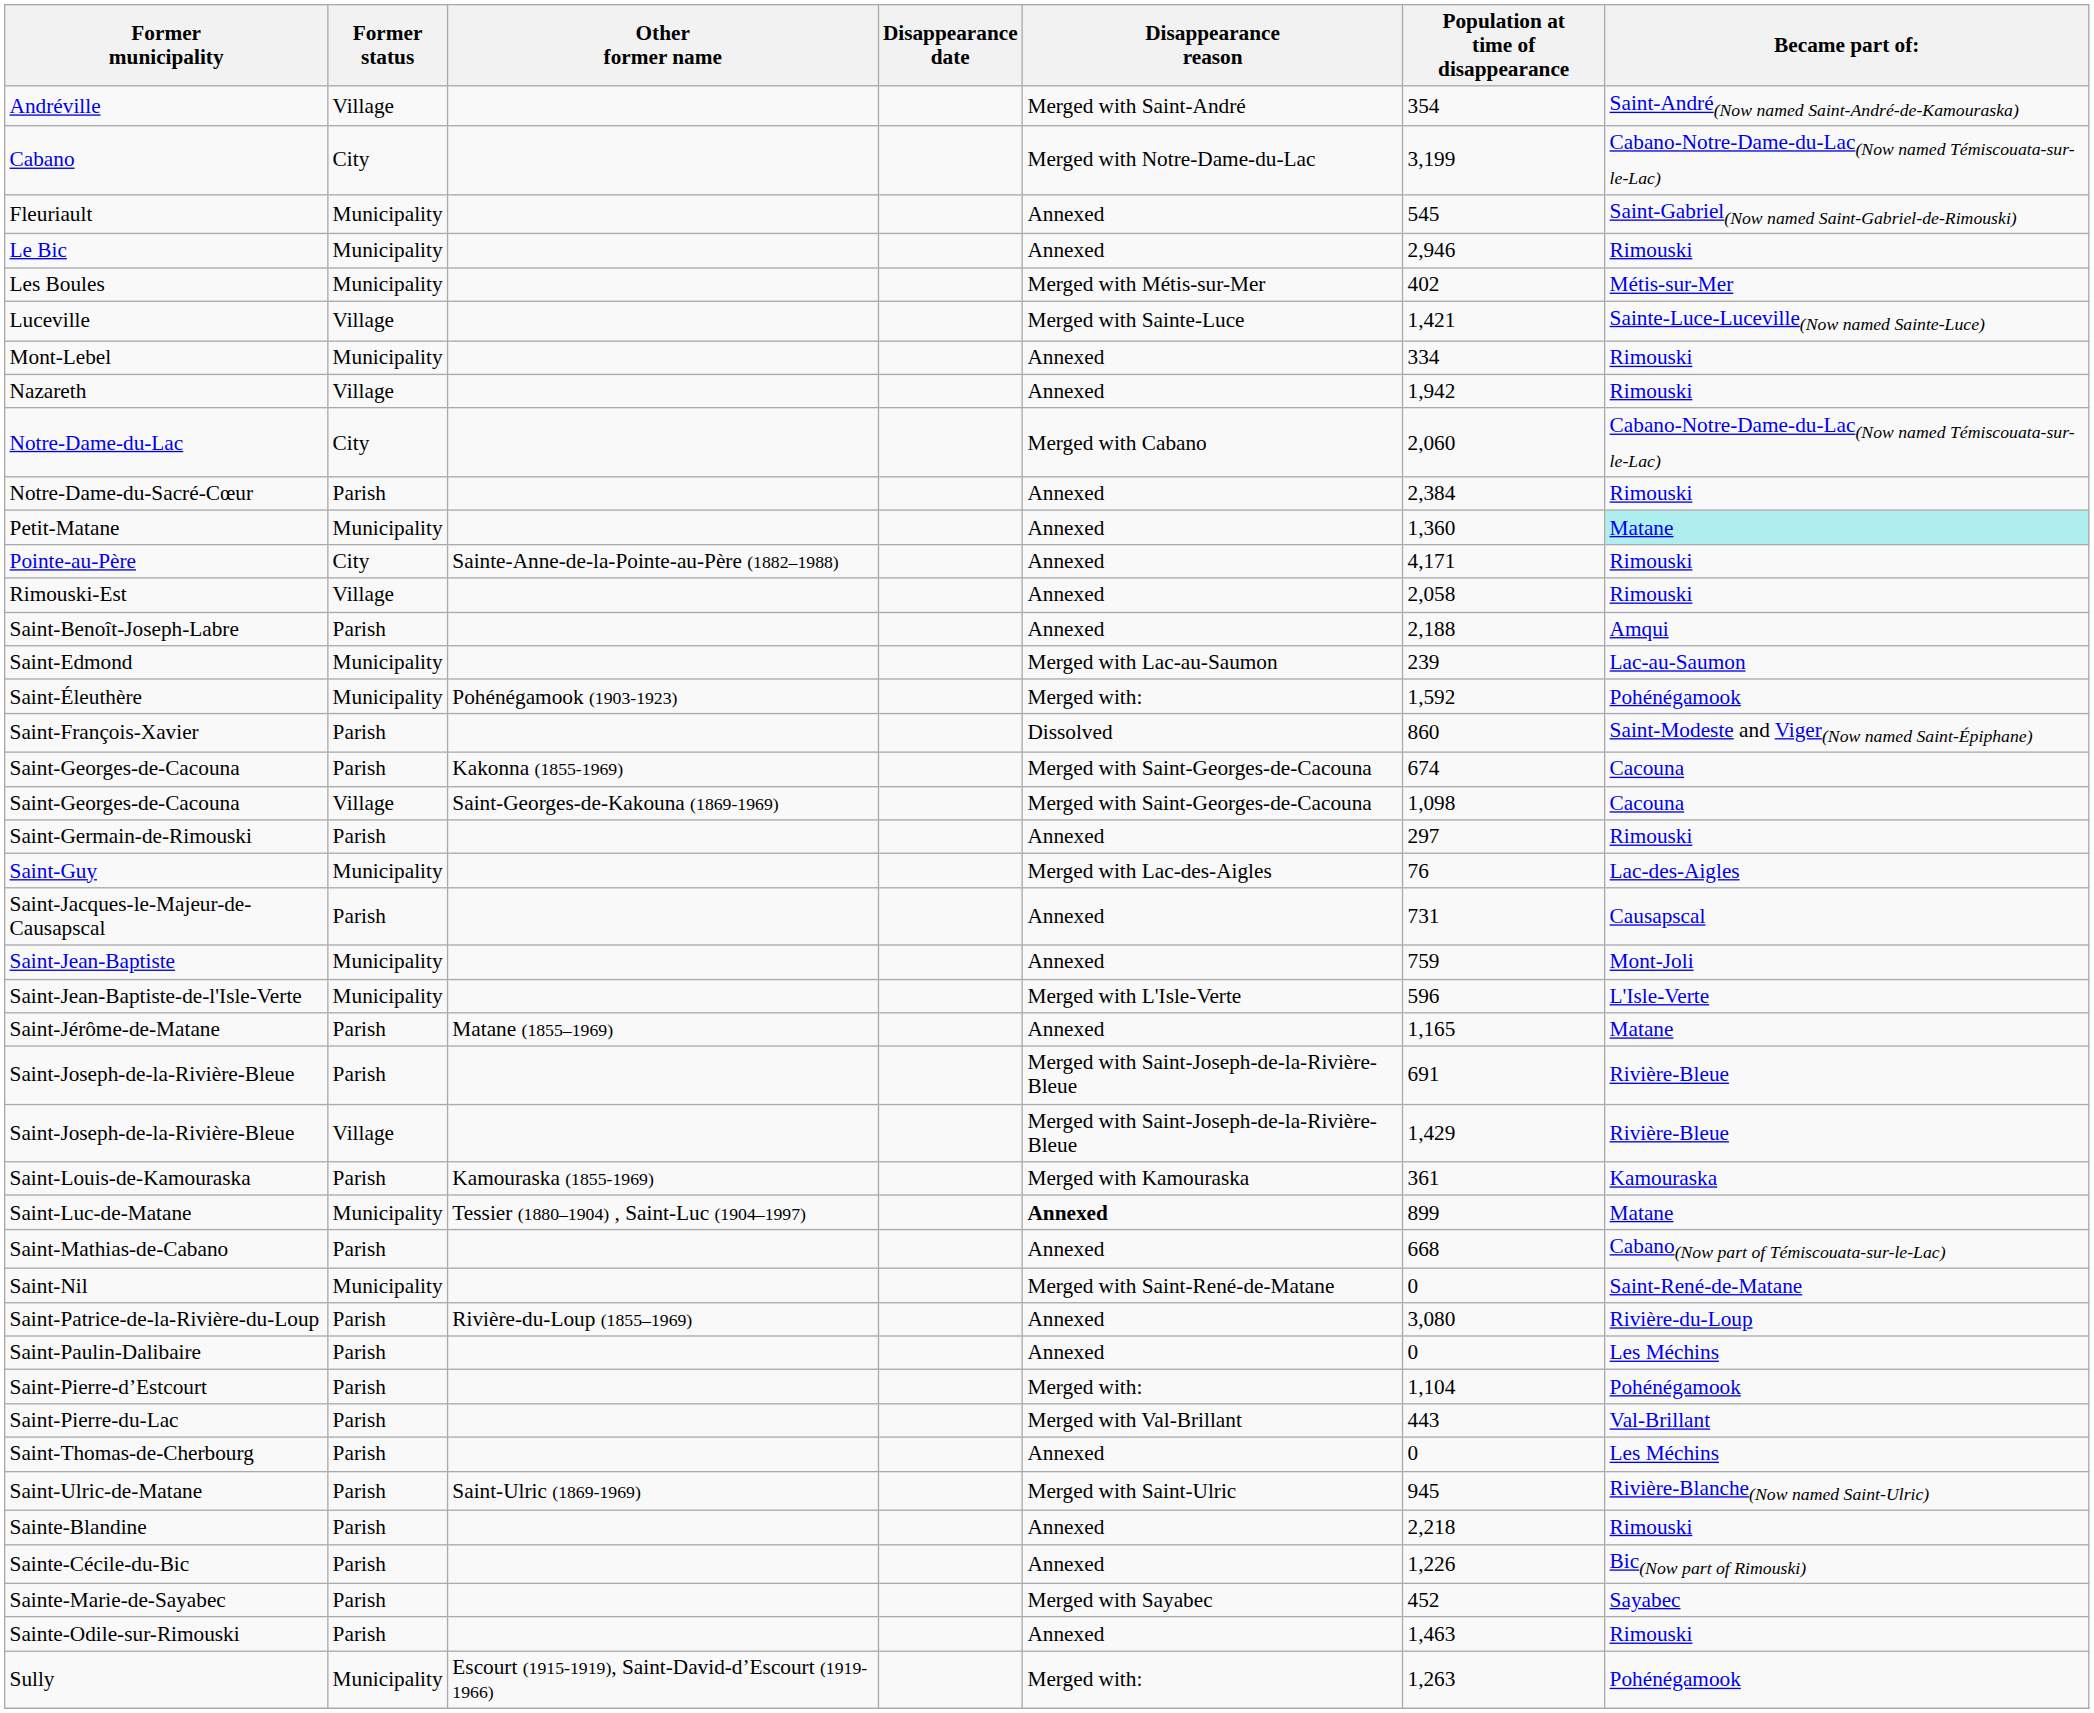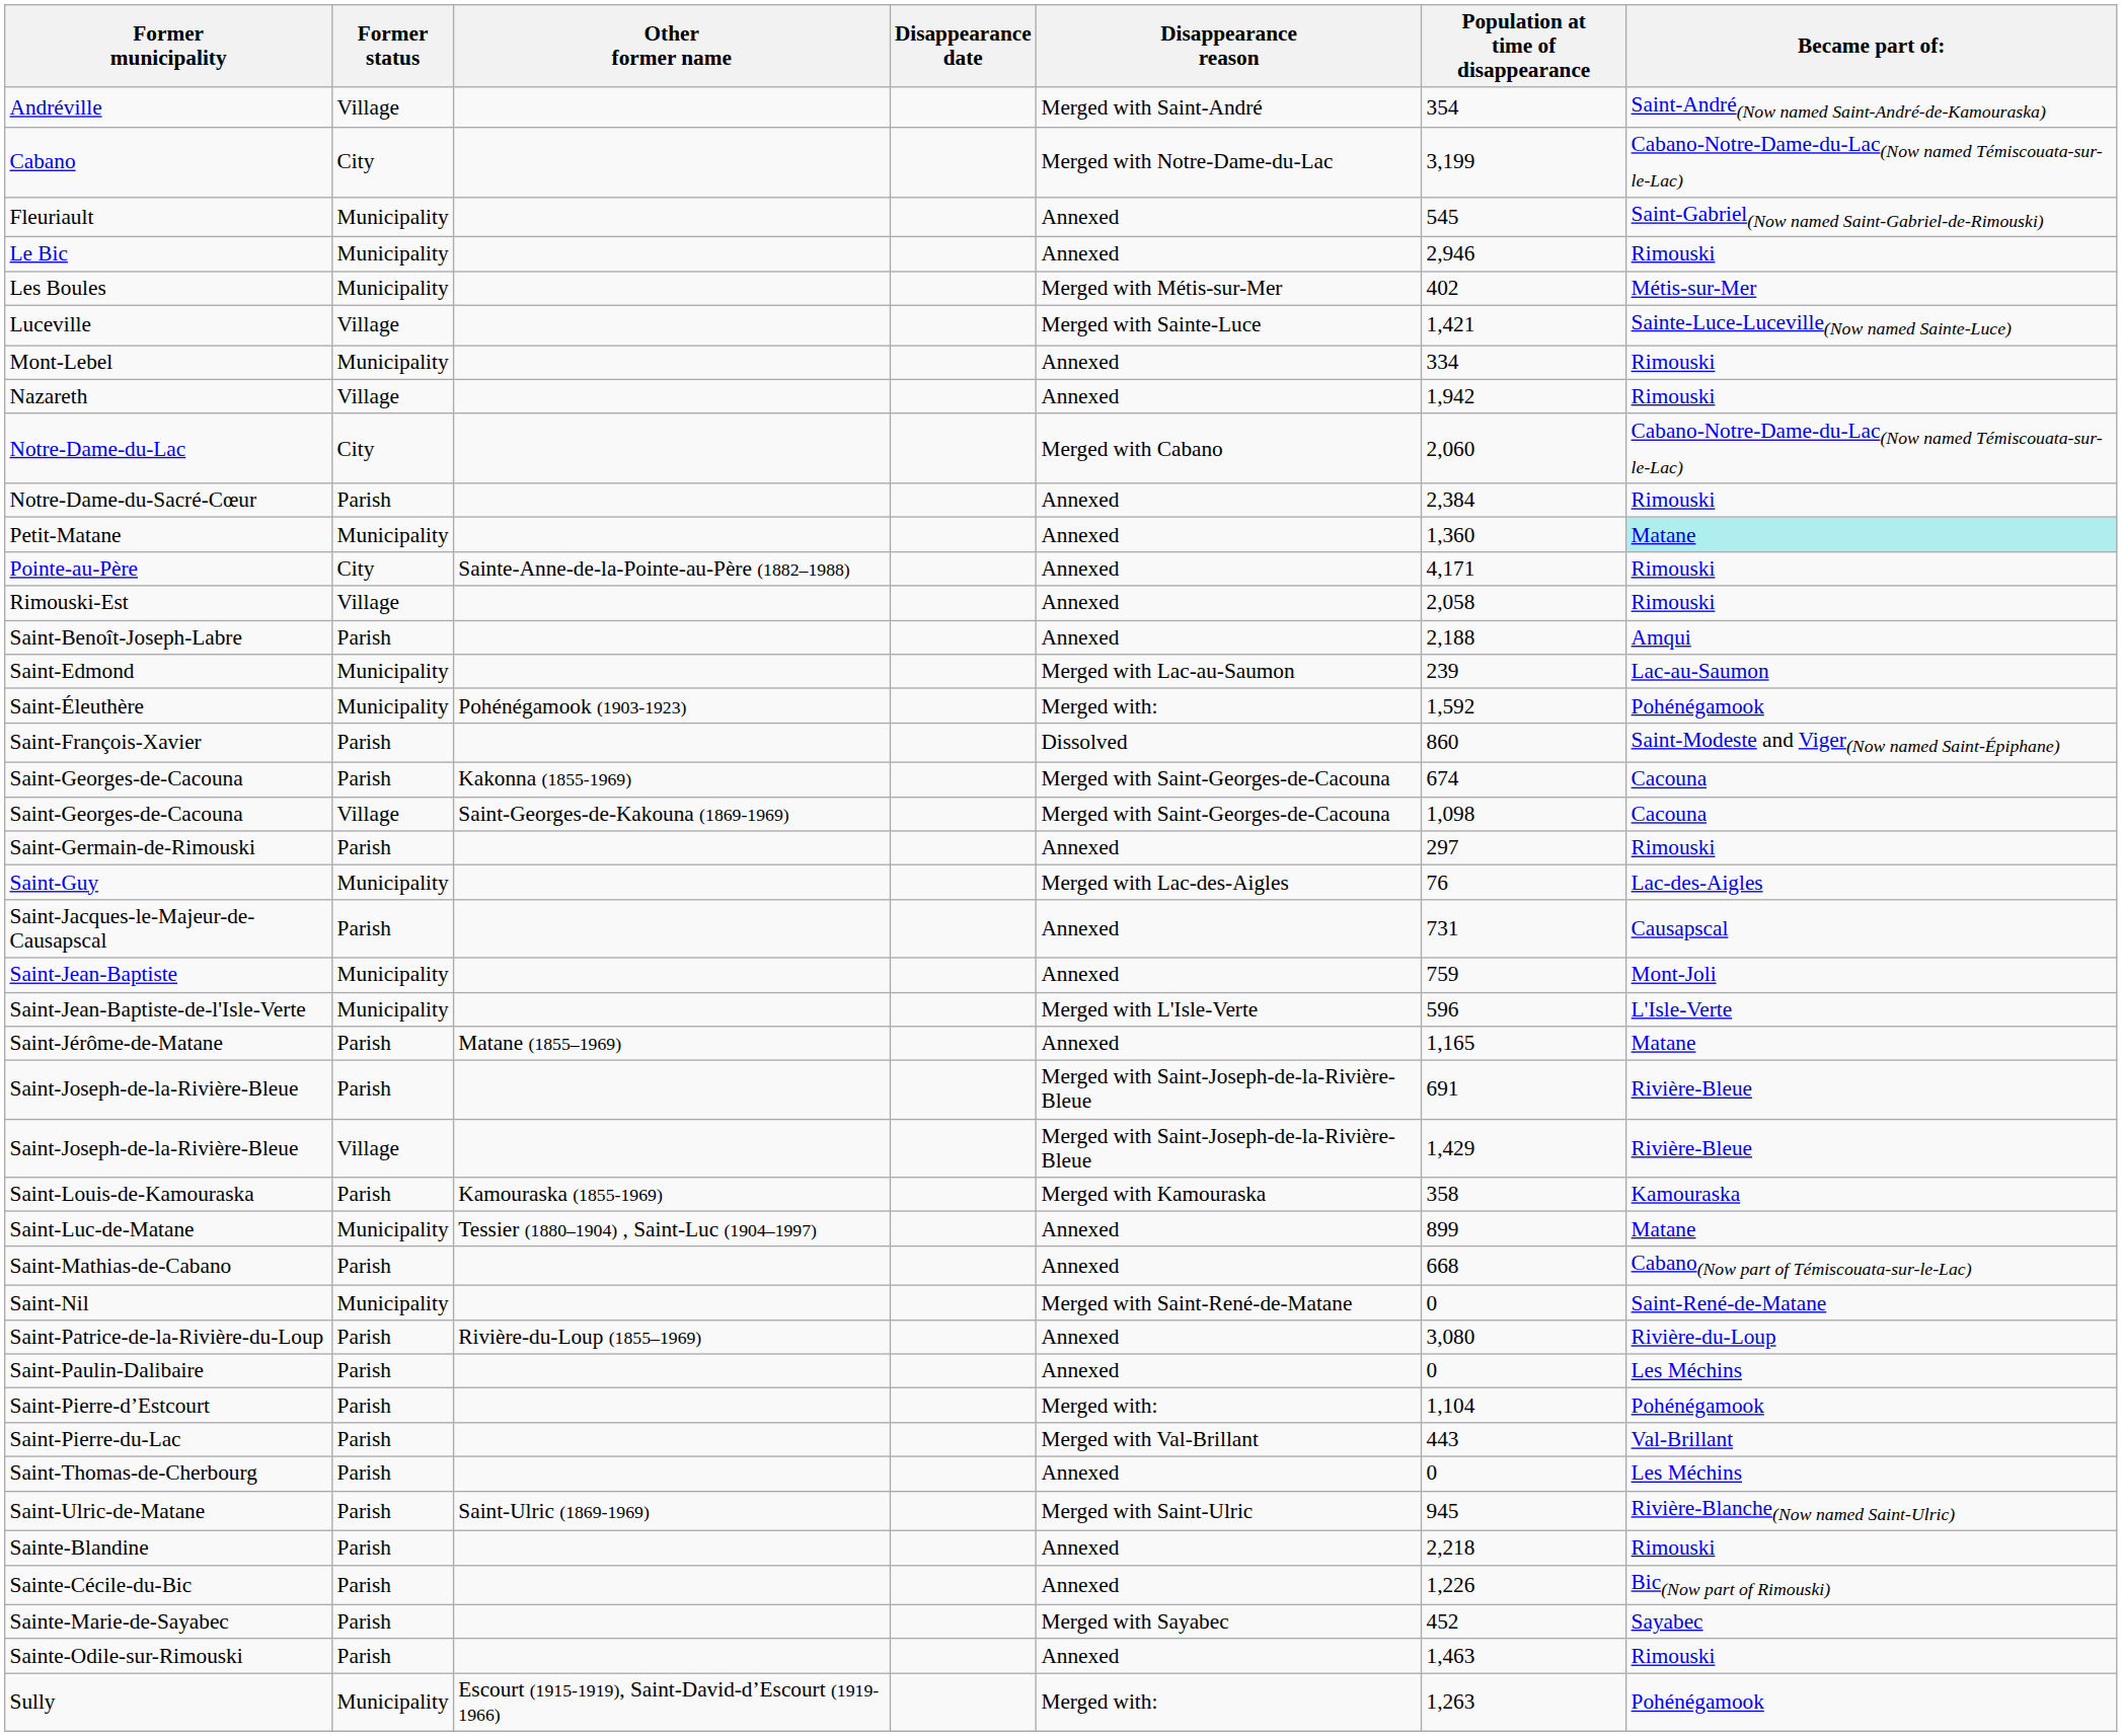 <table class="wikitable sortable">
 <tr>
 <th>Former<br>municipality</th>
 <th>Former<br>status</th>
 <th>Other<br>former name</th>
 <th>Disappearance<br>date</th>
 <th>Disappearance<br>reason</th>
 <th>Population at<br>time of disappearance</th>
 <th>Became part of:</th>
 </tr>
 <tr ->
 <td><a href='#'>Andréville</a></td>
 <td>Village</td>
 <td> </td>
 <td></td>
 <td>Merged with Saint-André</td>
 <td>354</td>
 <td><a href='#'>Saint-André</a><sub><em>(Now named Saint-André-de-Kamouraska)</em></sub></td>
 </tr>
 <tr ->
 <td><a href='#'>Cabano</a></td>
 <td>City</td>
 <td> </td>
 <td></td>
 <td>Merged with Notre-Dame-du-Lac</td>
 <td>3,199</td>
 <td><a href='#'>Cabano-Notre-Dame-du-Lac</a><sub><em>(Now named Témiscouata-sur-le-Lac)</em></sub></td>
 </tr>
 <tr ->
 <td>Fleuriault</td>
 <td>Municipality</td>
 <td> </td>
 <td></td>
 <td>Annexed</td>
 <td>545</td>
 <td><a href='#'>Saint-Gabriel</a><sub><em>(Now named Saint-Gabriel-de-Rimouski)</em></sub></td>
 </tr>
 <tr ->
 <td><a href='#'>Le Bic</a></td>
 <td>Municipality</td>
 <td> </td>
 <td></td>
 <td>Annexed</td>
 <td>2,946</td>
 <td><a href='#'>Rimouski</a></td>
 </tr>
 <tr ->
 <td>Les Boules</td>
 <td>Municipality</td>
 <td> </td>
 <td></td>
 <td>Merged with Métis-sur-Mer</td>
 <td>402</td>
 <td><a href='#'>Métis-sur-Mer</a></td>
 </tr>
 <tr ->
 <td>Luceville</td>
 <td>Village</td>
 <td> </td>
 <td></td>
 <td>Merged with Sainte-Luce</td>
 <td>1,421</td>
 <td><a href='#'>Sainte-Luce-Luceville</a><sub><em>(Now named Sainte-Luce)</em></sub></td>
 </tr>
 <tr ->
 <td>Mont-Lebel</td>
 <td>Municipality</td>
 <td> </td>
 <td></td>
 <td>Annexed</td>
 <td>334</td>
 <td><a href='#'>Rimouski</a></td>
 </tr>
 <tr ->
 <td>Nazareth</td>
 <td>Village</td>
 <td> </td>
 <td></td>
 <td>Annexed</td>
 <td>1,942</td>
 <td><a href='#'>Rimouski</a></td>
 </tr>
 <tr ->
 <td><a href='#'>Notre-Dame-du-Lac</a></td>
 <td>City</td>
 <td> </td>
 <td></td>
 <td>Merged with Cabano</td>
 <td>2,060</td>
 <td><a href='#'>Cabano-Notre-Dame-du-Lac</a><sub><em>(Now named Témiscouata-sur-le-Lac)</em></sub></td>
 </tr>
 <tr ->
 <td>Notre-Dame-du-Sacré-Cœur</td>
 <td>Parish</td>
 <td> </td>
 <td></td>
 <td>Annexed</td>
 <td>2,384</td>
 <td><a href='#'>Rimouski</a></td>
 </tr>
 <tr ->
 <td>Petit-Matane</td>
 <td>Municipality</td>
 <td> </td>
 <td></td>
 <td>Annexed</td>
 <td>1,360</td>
 <td style="background: paleturquoise;"><a href='#'>Matane</a></td>
 </tr>
 <tr ->
 <td><a href='#'>Pointe-au-Père</a></td>
 <td>City</td>
 <td>Sainte-Anne-de-la-Pointe-au-Père <small>(1882–1988)</small></td>
 <td></td>
 <td>Annexed</td>
 <td>4,171</td>
 <td><a href='#'>Rimouski</a></td>
 </tr>
 <tr ->
 <td>Rimouski-Est</td>
 <td>Village</td>
 <td> </td>
 <td></td>
 <td>Annexed</td>
 <td>2,058</td>
 <td><a href='#'>Rimouski</a></td>
 </tr>
 <tr ->
 <td>Saint-Benoît-Joseph-Labre</td>
 <td>Parish</td>
 <td> </td>
 <td></td>
 <td>Annexed</td>
 <td>2,188</td>
 <td><a href='#'>Amqui</a></td>
 </tr>
 <tr ->
 <td>Saint-Edmond</td>
 <td>Municipality</td>
 <td> </td>
 <td></td>
 <td>Merged with Lac-au-Saumon</td>
 <td>239</td>
 <td><a href='#'>Lac-au-Saumon</a></td>
 </tr>
 <tr ->
 <td>Saint-Éleuthère</td>
 <td>Municipality</td>
 <td>Pohénégamook <small>(1903-1923)</small></td>
 <td></td>
 <td>Merged with: <br></td>
 <td>1,592</td>
 <td><a href='#'>Pohénégamook</a></td>
 </tr>
 <tr ->
 <td>Saint-François-Xavier</td>
 <td>Parish</td>
 <td> </td>
 <td></td>
 <td>Dissolved</td>
 <td>860</td>
 <td><a href='#'>Saint-Modeste</a> and <a href='#'>Viger</a><sub><em>(Now named Saint-Épiphane)</em></sub></td>
 </tr>
 <tr ->
 <td>Saint-Georges-de-Cacouna</td>
 <td>Parish</td>
 <td>Kakonna <small>(1855-1969)</small></td>
 <td></td>
 <td>Merged with Saint-Georges-de-Cacouna</td>
 <td>674</td>
 <td><a href='#'>Cacouna</a></td>
 </tr>
 <tr ->
 <td>Saint-Georges-de-Cacouna</td>
 <td>Village</td>
 <td>Saint-Georges-de-Kakouna <small>(1869-1969)</small></td>
 <td></td>
 <td>Merged with Saint-Georges-de-Cacouna</td>
 <td>1,098</td>
 <td><a href='#'>Cacouna</a></td>
 </tr>
 <tr ->
 <td>Saint-Germain-de-Rimouski</td>
 <td>Parish</td>
 <td> </td>
 <td></td>
 <td>Annexed</td>
 <td>297</td>
 <td><a href='#'>Rimouski</a></td>
 </tr>
 <tr ->
 <td><a href='#'>Saint-Guy</a></td>
 <td>Municipality</td>
 <td> </td>
 <td></td>
 <td>Merged with Lac-des-Aigles</td>
 <td>76</td>
 <td><a href='#'>Lac-des-Aigles</a></td>
 </tr>
 <tr ->
 <td>Saint-Jacques-le-Majeur-de-Causapscal</td>
 <td>Parish</td>
 <td> </td>
 <td></td>
 <td>Annexed</td>
 <td>731</td>
 <td><a href='#'>Causapscal</a></td>
 </tr>
 <tr ->
 <td><a href='#'>Saint-Jean-Baptiste</a></td>
 <td>Municipality</td>
 <td> </td>
 <td></td>
 <td>Annexed</td>
 <td>759</td>
 <td><a href='#'>Mont-Joli</a></td>
 </tr>
 <tr ->
 <td>Saint-Jean-Baptiste-de-l'Isle-Verte</td>
 <td>Municipality</td>
 <td> </td>
 <td></td>
 <td>Merged with L'Isle-Verte</td>
 <td>596</td>
 <td><a href='#'>L'Isle-Verte</a></td>
 </tr>
 <tr ->
 <td>Saint-Jérôme-de-Matane</td>
 <td>Parish</td>
 <td>Matane <small>(1855–1969)</small></td>
 <td></td>
 <td>Annexed</td>
 <td>1,165</td>
 <td><a href='#'>Matane</a></td>
 </tr>
 <tr ->
 <td>Saint-Joseph-de-la-Rivière-Bleue</td>
 <td>Parish</td>
 <td> </td>
 <td></td>
 <td>Merged with Saint-Joseph-de-la-Rivière-Bleue</td>
 <td>691</td>
 <td><a href='#'>Rivière-Bleue</a></td>
 </tr>
 <tr ->
 <td>Saint-Joseph-de-la-Rivière-Bleue</td>
 <td>Village</td>
 <td> </td>
 <td></td>
 <td>Merged with Saint-Joseph-de-la-Rivière-Bleue</td>
 <td>1,429</td>
 <td><a href='#'>Rivière-Bleue</a></td>
 </tr>
 <tr ->
 <td>Saint-Louis-de-Kamouraska</td>
 <td>Parish</td>
 <td>Kamouraska <small>(1855-1969)</small></td>
 <td></td>
 <td>Merged with Kamouraska</td>
-<td>361</td>
+<td>358</td>
 <td><a href='#'>Kamouraska</a></td>
 </tr>
 <tr ->
 <td>Saint-Luc-de-Matane</td>
 <td>Municipality</td>
 <td>Tessier  <small>(1880–1904)</small> , Saint-Luc <small>(1904–1997)</small></td>
 <td></td>
-<td><strong>Annexed</strong></td>
+<td>Annexed</td>
 <td>899</td>
 <td><a href='#'>Matane</a></td>
 </tr>
 <tr ->
 <td>Saint-Mathias-de-Cabano</td>
 <td>Parish</td>
 <td> </td>
 <td></td>
 <td>Annexed</td>
 <td>668</td>
 <td><a href='#'>Cabano</a><sub><em>(Now part of Témiscouata-sur-le-Lac)</em></sub></td>
 </tr>
 <tr ->
 <td>Saint-Nil</td>
 <td>Municipality</td>
 <td> </td>
 <td></td>
 <td>Merged with Saint-René-de-Matane</td>
 <td>0</td>
 <td><a href='#'>Saint-René-de-Matane</a></td>
 </tr>
 <tr ->
 <td>Saint-Patrice-de-la-Rivière-du-Loup</td>
 <td>Parish</td>
 <td>Rivière-du-Loup <small>(1855–1969)</small></td>
 <td></td>
 <td>Annexed</td>
 <td>3,080</td>
 <td><a href='#'>Rivière-du-Loup</a></td>
 </tr>
 <tr ->
 <td>Saint-Paulin-Dalibaire</td>
 <td>Parish</td>
 <td> </td>
 <td></td>
 <td>Annexed</td>
 <td>0</td>
 <td><a href='#'>Les Méchins</a></td>
 </tr>
 <tr ->
 <td>Saint-Pierre-d’Estcourt</td>
 <td>Parish</td>
 <td> </td>
 <td></td>
 <td>Merged with: <br></td>
 <td>1,104</td>
 <td><a href='#'>Pohénégamook</a></td>
 </tr>
 <tr ->
 <td>Saint-Pierre-du-Lac</td>
 <td>Parish</td>
 <td> </td>
 <td></td>
 <td>Merged with Val-Brillant</td>
 <td>443</td>
 <td><a href='#'>Val-Brillant</a></td>
 </tr>
 <tr ->
 <td>Saint-Thomas-de-Cherbourg</td>
 <td>Parish</td>
 <td> </td>
 <td></td>
 <td>Annexed</td>
 <td>0</td>
 <td><a href='#'>Les Méchins</a></td>
 </tr>
 <tr ->
 <td>Saint-Ulric-de-Matane</td>
 <td>Parish</td>
 <td>Saint-Ulric <small>(1869-1969)</small></td>
 <td></td>
 <td>Merged with Saint-Ulric</td>
 <td>945</td>
 <td><a href='#'>Rivière-Blanche</a><sub><em>(Now named Saint-Ulric)</em></sub></td>
 </tr>
 <tr ->
 <td>Sainte-Blandine</td>
 <td>Parish</td>
 <td> </td>
 <td></td>
 <td>Annexed</td>
 <td>2,218</td>
 <td><a href='#'>Rimouski</a></td>
 </tr>
 <tr ->
 <td>Sainte-Cécile-du-Bic</td>
 <td>Parish</td>
 <td> </td>
 <td></td>
 <td>Annexed</td>
 <td>1,226</td>
 <td><a href='#'>Bic</a><sub><em>(Now part of Rimouski)</em></sub></td>
 </tr>
 <tr ->
 <td>Sainte-Marie-de-Sayabec</td>
 <td>Parish</td>
 <td> </td>
 <td></td>
 <td>Merged with Sayabec</td>
 <td>452</td>
 <td><a href='#'>Sayabec</a></td>
 </tr>
 <tr ->
 <td>Sainte-Odile-sur-Rimouski</td>
 <td>Parish</td>
 <td> </td>
 <td></td>
 <td>Annexed</td>
 <td>1,463</td>
 <td><a href='#'>Rimouski</a></td>
 </tr>
 <tr ->
 <td>Sully</td>
 <td>Municipality</td>
 <td>Escourt <small>(1915-1919)</small>, Saint-David-d’Escourt <small>(1919-1966)</small></td>
 <td></td>
 <td>Merged with: <br></td>
 <td>1,263</td>
 <td><a href='#'>Pohénégamook</a></td>
 </tr>
 <tr ->
 </tr>
 </table>
